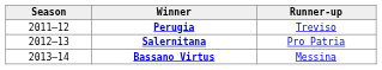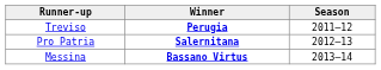 <table class="toccolours" border="1" cellpadding="2" style="border-collapse: collapse; text-align: center; width: 80%; margin: 0 auto;">
 <tr style="background: #efefef;">
+<th>Runner-up</th>
+<th>Winner</th>
 <th>Season</th>
-<th>Winner</th>
-<th>Runner-up</th>
 </tr>
 <tr>
+<td><a href='#'>Treviso</a></td>
+<td><strong><a href='#'>Perugia</a></strong></td>
 <td>2011–12</td>
-<td><strong><a href='#'>Perugia</a></strong></td>
-<td><a href='#'>Treviso</a></td>
 </tr>
 <tr>
+<td><a href='#'>Pro Patria</a></td>
+<td><strong><a href='#'>Salernitana</a></strong></td>
 <td>2012–13</td>
-<td><strong><a href='#'>Salernitana</a></strong></td>
-<td><a href='#'>Pro Patria</a></td>
 </tr>
 <tr>
+<td><a href='#'>Messina</a></td>
+<td><strong><a href='#'>Bassano Virtus</a></strong></td>
 <td>2013–14</td>
-<td><strong><a href='#'>Bassano Virtus</a></strong></td>
-<td><a href='#'>Messina</a></td>
 </tr>
 </table>
